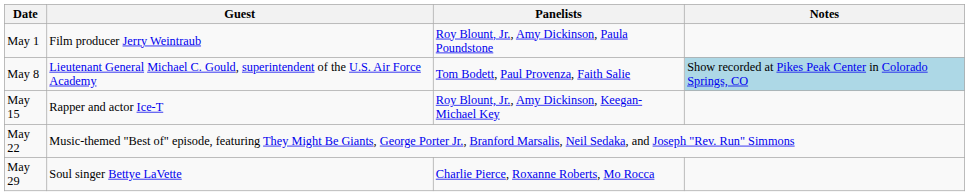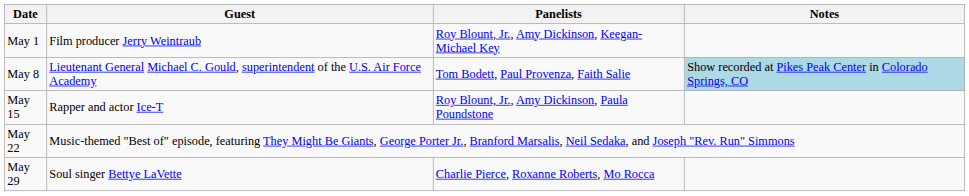 <table class="wikitable">
 <tr>
 <th>Date</th>
 <th>Guest</th>
 <th>Panelists</th>
 <th>Notes</th>
 </tr>
 <tr>
 <td>May 1</td>
 <td>Film producer <a href='#'>Jerry Weintraub</a></td>
-<td><a href='#'>Roy Blount, Jr.</a>, <a href='#'>Amy Dickinson</a>, <a href='#'>Paula Poundstone</a></td>
+<td><a href='#'>Roy Blount, Jr.</a>, <a href='#'>Amy Dickinson</a>, <a href='#'>Keegan-Michael Key</a></td>
 </tr>
 <tr>
 <td>May 8</td>
 <td><a href='#'>Lieutenant General</a> <a href='#'>Michael C. Gould</a>, <a href='#'>superintendent</a> of the <a href='#'>U.S. Air Force Academy</a></td>
 <td><a href='#'>Tom Bodett</a>, <a href='#'>Paul Provenza</a>, <a href='#'>Faith Salie</a></td>
 <td style="background: lightblue;">Show recorded at <a href='#'>Pikes Peak Center</a> in <a href='#'>Colorado Springs, CO</a></td>
 </tr>
 <tr>
 <td>May 15</td>
 <td>Rapper and actor <a href='#'>Ice-T</a></td>
-<td><a href='#'>Roy Blount, Jr.</a>, <a href='#'>Amy Dickinson</a>, <a href='#'>Keegan-Michael Key</a></td>
+<td><a href='#'>Roy Blount, Jr.</a>, <a href='#'>Amy Dickinson</a>, <a href='#'>Paula Poundstone</a></td>
 <td></td>
 </tr>
 <tr>
 <td>May 22</td>
 <td colspan=3>Music-themed "Best of" episode, featuring <a href='#'>They Might Be Giants</a>, <a href='#'>George Porter Jr.</a>, <a href='#'>Branford Marsalis</a>, <a href='#'>Neil Sedaka</a>, and <a href='#'>Joseph "Rev. Run" Simmons</a></td>
 </tr>
 <tr>
 <td>May 29</td>
 <td>Soul singer <a href='#'>Bettye LaVette</a></td>
 <td><a href='#'>Charlie Pierce</a>, <a href='#'>Roxanne Roberts</a>, <a href='#'>Mo Rocca</a></td>
 <td></td>
 </tr>
 </table>
